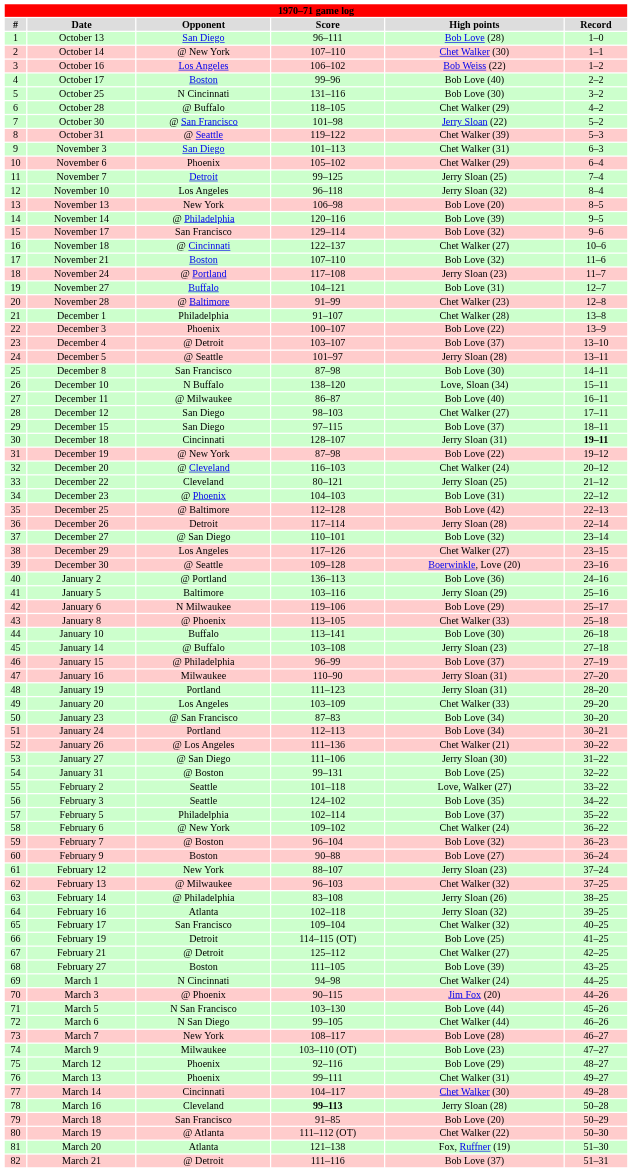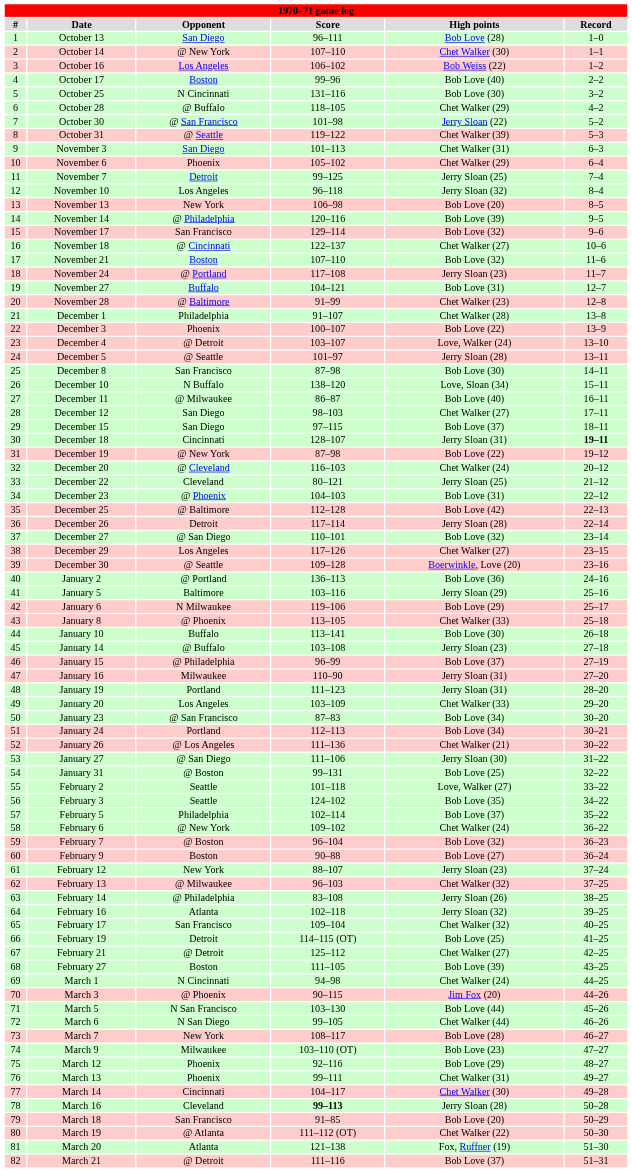 <table class="toccolours collapsible" width=50% style="clear:both; margin:1.5em auto; text-align:center">
 <tr>
 <th colspan=11 style="background:#FF0000; color:#000000;">1970–71 game log</th>
 </tr>
 <tr align="center" bgcolor="#dddddd">
 <td><strong>#</strong></td>
 <td><strong>Date</strong></td>
 <td><strong>Opponent</strong></td>
 <td><strong>Score</strong></td>
 <td><strong>High points</strong></td>
 <td><strong>Record</strong></td>
 </tr>
 <tr align="center" bgcolor="#ccffcc">
 <td>1</td>
 <td>October 13</td>
 <td><a href='#'>San Diego</a></td>
 <td>96–111</td>
 <td><a href='#'>Bob Love</a> (28)</td>
 <td>1–0</td>
 </tr>
 <tr align="center" bgcolor="#ffcccc">
 <td>2</td>
 <td>October 14</td>
 <td>@ New York</td>
 <td>107–110</td>
 <td><a href='#'>Chet Walker</a> (30)</td>
 <td>1–1</td>
 </tr>
 <tr align="center" bgcolor="#ffcccc">
 <td>3</td>
 <td>October 16</td>
 <td><a href='#'>Los Angeles</a></td>
 <td>106–102</td>
 <td><a href='#'>Bob Weiss</a> (22)</td>
 <td>1–2</td>
 </tr>
 <tr align="center" bgcolor="#ccffcc">
 <td>4</td>
 <td>October 17</td>
 <td><a href='#'>Boston</a></td>
 <td>99–96</td>
 <td>Bob Love (40)</td>
 <td>2–2</td>
 </tr>
 <tr align="center" bgcolor="#ccffcc">
 <td>5</td>
 <td>October 25</td>
 <td>N Cincinnati</td>
 <td>131–116</td>
 <td>Bob Love (30)</td>
 <td>3–2</td>
 </tr>
 <tr align="center" bgcolor="#ccffcc">
 <td>6</td>
 <td>October 28</td>
 <td>@ Buffalo</td>
 <td>118–105</td>
 <td>Chet Walker (29)</td>
 <td>4–2</td>
 </tr>
 <tr align="center" bgcolor="#ccffcc">
 <td>7</td>
 <td>October 30</td>
 <td>@ <a href='#'>San Francisco</a></td>
 <td>101–98</td>
 <td><a href='#'>Jerry Sloan</a> (22)</td>
 <td>5–2</td>
 </tr>
 <tr align="center" bgcolor="#ffcccc">
 <td>8</td>
 <td>October 31</td>
 <td>@ <a href='#'>Seattle</a></td>
 <td>119–122</td>
 <td>Chet Walker (39)</td>
 <td>5–3</td>
 </tr>
 <tr align="center" bgcolor="#ccffcc">
 <td>9</td>
 <td>November 3</td>
 <td><a href='#'>San Diego</a></td>
 <td>101–113</td>
 <td>Chet Walker (31)</td>
 <td>6–3</td>
 </tr>
 <tr align="center" bgcolor="#ffcccc">
 <td>10</td>
 <td>November 6</td>
 <td>Phoenix</td>
 <td>105–102</td>
 <td>Chet Walker (29)</td>
 <td>6–4</td>
 </tr>
 <tr align="center" bgcolor="#ccffcc">
 <td>11</td>
 <td>November 7</td>
 <td><a href='#'>Detroit</a></td>
 <td>99–125</td>
 <td>Jerry Sloan (25)</td>
 <td>7–4</td>
 </tr>
 <tr align="center" bgcolor="#ccffcc">
 <td>12</td>
 <td>November 10</td>
 <td>Los Angeles</td>
 <td>96–118</td>
 <td>Jerry Sloan (32)</td>
 <td>8–4</td>
 </tr>
 <tr align="center" bgcolor="#ffcccc">
 <td>13</td>
 <td>November 13</td>
 <td>New York</td>
 <td>106–98</td>
 <td>Bob Love (20)</td>
 <td>8–5</td>
 </tr>
 <tr align="center" bgcolor="#ccffcc">
 <td>14</td>
 <td>November 14</td>
 <td>@ <a href='#'>Philadelphia</a></td>
 <td>120–116</td>
 <td>Bob Love (39)</td>
 <td>9–5</td>
 </tr>
 <tr align="center" bgcolor="#ffcccc">
 <td>15</td>
 <td>November 17</td>
 <td>San Francisco</td>
 <td>129–114</td>
 <td>Bob Love (32)</td>
 <td>9–6</td>
 </tr>
 <tr align="center" bgcolor="#ccffcc">
 <td>16</td>
 <td>November 18</td>
 <td>@ <a href='#'>Cincinnati</a></td>
 <td>122–137</td>
 <td>Chet Walker (27)</td>
 <td>10–6</td>
 </tr>
 <tr align="center" bgcolor="#ccffcc">
 <td>17</td>
 <td>November 21</td>
 <td><a href='#'>Boston</a></td>
 <td>107–110</td>
 <td>Bob Love (32)</td>
 <td>11–6</td>
 </tr>
 <tr align="center" bgcolor="#ffcccc">
 <td>18</td>
 <td>November 24</td>
 <td>@ <a href='#'>Portland</a></td>
 <td>117–108</td>
 <td>Jerry Sloan (23)</td>
 <td>11–7</td>
 </tr>
 <tr align="center" bgcolor="#ccffcc">
 <td>19</td>
 <td>November 27</td>
 <td><a href='#'>Buffalo</a></td>
 <td>104–121</td>
 <td>Bob Love (31)</td>
 <td>12–7</td>
 </tr>
 <tr align="center" bgcolor="#ffcccc">
 <td>20</td>
 <td>November 28</td>
 <td>@ <a href='#'>Baltimore</a></td>
 <td>91–99</td>
 <td>Chet Walker (23)</td>
 <td>12–8</td>
 </tr>
 <tr align="center" bgcolor="#ccffcc">
 <td>21</td>
 <td>December 1</td>
 <td>Philadelphia</td>
 <td>91–107</td>
 <td>Chet Walker (28)</td>
 <td>13–8</td>
 </tr>
 <tr align="center" bgcolor="#ffcccc">
 <td>22</td>
 <td>December 3</td>
 <td>Phoenix</td>
 <td>100–107</td>
 <td>Bob Love (22)</td>
 <td>13–9</td>
 </tr>
 <tr align="center" bgcolor="#ffcccc">
 <td>23</td>
 <td>December 4</td>
 <td>@ Detroit</td>
 <td>103–107</td>
-<td>Bob Love (37)</td>
+<td>Love, Walker (24)</td>
 <td>13–10</td>
 </tr>
 <tr align="center" bgcolor="#ffcccc">
 <td>24</td>
 <td>December 5</td>
 <td>@ Seattle</td>
 <td>101–97</td>
 <td>Jerry Sloan (28)</td>
 <td>13–11</td>
 </tr>
 <tr align="center" bgcolor="#ccffcc">
 <td>25</td>
 <td>December 8</td>
 <td>San Francisco</td>
 <td>87–98</td>
 <td>Bob Love (30)</td>
 <td>14–11</td>
 </tr>
 <tr align="center" bgcolor="#ccffcc">
 <td>26</td>
 <td>December 10</td>
 <td>N Buffalo</td>
 <td>138–120</td>
 <td>Love, Sloan (34)</td>
 <td>15–11</td>
 </tr>
 <tr align="center" bgcolor="#ccffcc">
 <td>27</td>
 <td>December 11</td>
 <td>@ Milwaukee</td>
 <td>86–87</td>
 <td>Bob Love (40)</td>
 <td>16–11</td>
 </tr>
 <tr align="center" bgcolor="#ccffcc">
 <td>28</td>
 <td>December 12</td>
 <td>San Diego</td>
 <td>98–103</td>
 <td>Chet Walker (27)</td>
 <td>17–11</td>
 </tr>
 <tr align="center" bgcolor="#ccffcc">
 <td>29</td>
 <td>December 15</td>
 <td>San Diego</td>
 <td>97–115</td>
 <td>Bob Love (37)</td>
 <td>18–11</td>
 </tr>
 <tr align="center" bgcolor="#ccffcc">
 <td>30</td>
 <td>December 18</td>
 <td>Cincinnati</td>
 <td>128–107</td>
 <td>Jerry Sloan (31)</td>
 <td><strong>19–11</strong></td>
 </tr>
 <tr align="center" bgcolor="#ffcccc">
 <td>31</td>
 <td>December 19</td>
 <td>@ New York</td>
 <td>87–98</td>
 <td>Bob Love (22)</td>
 <td>19–12</td>
 </tr>
 <tr align="center" bgcolor="#ccffcc">
 <td>32</td>
 <td>December 20</td>
 <td>@ <a href='#'>Cleveland</a></td>
 <td>116–103</td>
 <td>Chet Walker (24)</td>
 <td>20–12</td>
 </tr>
 <tr align="center" bgcolor="#ccffcc">
 <td>33</td>
 <td>December 22</td>
 <td>Cleveland</td>
 <td>80–121</td>
 <td>Jerry Sloan (25)</td>
 <td>21–12</td>
 </tr>
 <tr align="center" bgcolor="#ccffcc">
 <td>34</td>
 <td>December 23</td>
 <td>@ <a href='#'>Phoenix</a></td>
 <td>104–103</td>
 <td>Bob Love (31)</td>
 <td>22–12</td>
 </tr>
 <tr align="center" bgcolor="#ffcccc">
 <td>35</td>
 <td>December 25</td>
 <td>@ Baltimore</td>
 <td>112–128</td>
 <td>Bob Love (42)</td>
 <td>22–13</td>
 </tr>
 <tr align="center" bgcolor="#ffcccc">
 <td>36</td>
 <td>December 26</td>
 <td>Detroit</td>
 <td>117–114</td>
 <td>Jerry Sloan (28)</td>
 <td>22–14</td>
 </tr>
 <tr align="center" bgcolor="#ccffcc">
 <td>37</td>
 <td>December 27</td>
 <td>@ San Diego</td>
 <td>110–101</td>
 <td>Bob Love (32)</td>
 <td>23–14</td>
 </tr>
 <tr align="center" bgcolor="#ffcccc">
 <td>38</td>
 <td>December 29</td>
 <td>Los Angeles</td>
 <td>117–126</td>
 <td>Chet Walker (27)</td>
 <td>23–15</td>
 </tr>
 <tr align="center" bgcolor="#ffcccc">
 <td>39</td>
 <td>December 30</td>
 <td>@ Seattle</td>
 <td>109–128</td>
 <td><a href='#'>Boerwinkle</a>, Love (20)</td>
 <td>23–16</td>
 </tr>
 <tr align="center" bgcolor="#ccffcc">
 <td>40</td>
 <td>January 2</td>
 <td>@ Portland</td>
 <td>136–113</td>
 <td>Bob Love (36)</td>
 <td>24–16</td>
 </tr>
 <tr align="center" bgcolor="#ccffcc">
 <td>41</td>
 <td>January 5</td>
 <td>Baltimore</td>
 <td>103–116</td>
 <td>Jerry Sloan (29)</td>
 <td>25–16</td>
 </tr>
 <tr align="center" bgcolor="#ffcccc">
 <td>42</td>
 <td>January 6</td>
 <td>N Milwaukee</td>
 <td>119–106</td>
 <td>Bob Love (29)</td>
 <td>25–17</td>
 </tr>
 <tr align="center" bgcolor="#ffcccc">
 <td>43</td>
 <td>January 8</td>
 <td>@ Phoenix</td>
 <td>113–105</td>
 <td>Chet Walker (33)</td>
 <td>25–18</td>
 </tr>
 <tr align="center" bgcolor="#ccffcc">
 <td>44</td>
 <td>January 10</td>
 <td>Buffalo</td>
 <td>113–141</td>
 <td>Bob Love (30)</td>
 <td>26–18</td>
 </tr>
 <tr align="center" bgcolor="#ccffcc">
 <td>45</td>
 <td>January 14</td>
 <td>@ Buffalo</td>
 <td>103–108</td>
 <td>Jerry Sloan (23)</td>
 <td>27–18</td>
 </tr>
 <tr align="center" bgcolor="#ffcccc">
 <td>46</td>
 <td>January 15</td>
 <td>@ Philadelphia</td>
 <td>96–99</td>
 <td>Bob Love (37)</td>
 <td>27–19</td>
 </tr>
 <tr align="center" bgcolor="#ffcccc">
 <td>47</td>
 <td>January 16</td>
 <td>Milwaukee</td>
 <td>110–90</td>
 <td>Jerry Sloan (31)</td>
 <td>27–20</td>
 </tr>
 <tr align="center" bgcolor="#ccffcc">
 <td>48</td>
 <td>January 19</td>
 <td>Portland</td>
 <td>111–123</td>
 <td>Jerry Sloan (31)</td>
 <td>28–20</td>
 </tr>
 <tr align="center" bgcolor="#ccffcc">
 <td>49</td>
 <td>January 20</td>
 <td>Los Angeles</td>
 <td>103–109</td>
 <td>Chet Walker (33)</td>
 <td>29–20</td>
 </tr>
 <tr align="center" bgcolor="#ccffcc">
 <td>50</td>
 <td>January 23</td>
 <td>@ San Francisco</td>
 <td>87–83</td>
 <td>Bob Love (34)</td>
 <td>30–20</td>
 </tr>
 <tr align="center" bgcolor="#ffcccc">
 <td>51</td>
 <td>January 24</td>
 <td>Portland</td>
 <td>112–113</td>
 <td>Bob Love (34)</td>
 <td>30–21</td>
 </tr>
 <tr align="center" bgcolor="#ffcccc">
 <td>52</td>
 <td>January 26</td>
 <td>@ Los Angeles</td>
 <td>111–136</td>
 <td>Chet Walker (21)</td>
 <td>30–22</td>
 </tr>
 <tr align="center" bgcolor="#ccffcc">
 <td>53</td>
 <td>January 27</td>
 <td>@ San Diego</td>
 <td>111–106</td>
 <td>Jerry Sloan (30)</td>
 <td>31–22</td>
 </tr>
 <tr align="center" bgcolor="#ccffcc">
 <td>54</td>
 <td>January 31</td>
 <td>@ Boston</td>
 <td>99–131</td>
 <td>Bob Love (25)</td>
 <td>32–22</td>
 </tr>
 <tr align="center" bgcolor="#ccffcc">
 <td>55</td>
 <td>February 2</td>
 <td>Seattle</td>
 <td>101–118</td>
 <td>Love, Walker (27)</td>
 <td>33–22</td>
 </tr>
 <tr align="center" bgcolor="#ccffcc">
 <td>56</td>
 <td>February 3</td>
 <td>Seattle</td>
 <td>124–102</td>
 <td>Bob Love (35)</td>
 <td>34–22</td>
 </tr>
 <tr align="center" bgcolor="#ccffcc">
 <td>57</td>
 <td>February 5</td>
 <td>Philadelphia</td>
 <td>102–114</td>
 <td>Bob Love (37)</td>
 <td>35–22</td>
 </tr>
 <tr align="center" bgcolor="#ccffcc">
 <td>58</td>
 <td>February 6</td>
 <td>@ New York</td>
 <td>109–102</td>
 <td>Chet Walker (24)</td>
 <td>36–22</td>
 </tr>
 <tr align="center" bgcolor="#ffcccc">
 <td>59</td>
 <td>February 7</td>
 <td>@ Boston</td>
 <td>96–104</td>
 <td>Bob Love (32)</td>
 <td>36–23</td>
 </tr>
 <tr align="center" bgcolor="#ffcccc">
 <td>60</td>
 <td>February 9</td>
 <td>Boston</td>
 <td>90–88</td>
 <td>Bob Love (27)</td>
 <td>36–24</td>
 </tr>
 <tr align="center" bgcolor="#ccffcc">
 <td>61</td>
 <td>February 12</td>
 <td>New York</td>
 <td>88–107</td>
 <td>Jerry Sloan (23)</td>
 <td>37–24</td>
 </tr>
 <tr align="center" bgcolor="#ffcccc">
 <td>62</td>
 <td>February 13</td>
 <td>@ Milwaukee</td>
 <td>96–103</td>
 <td>Chet Walker (32)</td>
 <td>37–25</td>
 </tr>
 <tr align="center" bgcolor="#ccffcc">
 <td>63</td>
 <td>February 14</td>
 <td>@ Philadelphia</td>
 <td>83–108</td>
 <td>Jerry Sloan (26)</td>
 <td>38–25</td>
 </tr>
 <tr align="center" bgcolor="#ccffcc">
 <td>64</td>
 <td>February 16</td>
 <td>Atlanta</td>
 <td>102–118</td>
 <td>Jerry Sloan (32)</td>
 <td>39–25</td>
 </tr>
 <tr align="center" bgcolor="#ccffcc">
 <td>65</td>
 <td>February 17</td>
 <td>San Francisco</td>
 <td>109–104</td>
 <td>Chet Walker (32)</td>
 <td>40–25</td>
 </tr>
 <tr align="center" bgcolor="#ccffcc">
 <td>66</td>
 <td>February 19</td>
 <td>Detroit</td>
 <td>114–115 (OT)</td>
 <td>Bob Love (25)</td>
 <td>41–25</td>
 </tr>
 <tr align="center" bgcolor="#ccffcc">
 <td>67</td>
 <td>February 21</td>
 <td>@ Detroit</td>
 <td>125–112</td>
 <td>Chet Walker (27)</td>
 <td>42–25</td>
 </tr>
 <tr align="center" bgcolor="#ccffcc">
 <td>68</td>
 <td>February 27</td>
 <td>Boston</td>
 <td>111–105</td>
 <td>Bob Love (39)</td>
 <td>43–25</td>
 </tr>
 <tr align="center" bgcolor="#ccffcc">
 <td>69</td>
 <td>March 1</td>
 <td>N Cincinnati</td>
 <td>94–98</td>
 <td>Chet Walker (24)</td>
 <td>44–25</td>
 </tr>
 <tr align="center" bgcolor="#ffcccc">
 <td>70</td>
 <td>March 3</td>
 <td>@ Phoenix</td>
 <td>90–115</td>
 <td><a href='#'>Jim Fox</a> (20)</td>
 <td>44–26</td>
 </tr>
 <tr align="center" bgcolor="#ccffcc">
 <td>71</td>
 <td>March 5</td>
 <td>N San Francisco</td>
 <td>103–130</td>
 <td>Bob Love (44)</td>
 <td>45–26</td>
 </tr>
 <tr align="center" bgcolor="#ccffcc">
 <td>72</td>
 <td>March 6</td>
 <td>N San Diego</td>
 <td>99–105</td>
 <td>Chet Walker (44)</td>
 <td>46–26</td>
 </tr>
 <tr align="center" bgcolor="#ffcccc">
 <td>73</td>
 <td>March 7</td>
 <td>New York</td>
 <td>108–117</td>
 <td>Bob Love (28)</td>
 <td>46–27</td>
 </tr>
 <tr align="center" bgcolor="#ccffcc">
 <td>74</td>
 <td>March 9</td>
 <td>Milwaukee</td>
 <td>103–110 (OT)</td>
 <td>Bob Love (23)</td>
 <td>47–27</td>
 </tr>
 <tr align="center" bgcolor="#ccffcc">
 <td>75</td>
 <td>March 12</td>
 <td>Phoenix</td>
 <td>92–116</td>
 <td>Bob Love (29)</td>
 <td>48–27</td>
 </tr>
 <tr align="center" bgcolor="#ccffcc">
 <td>76</td>
 <td>March 13</td>
 <td>Phoenix</td>
 <td>99–111</td>
 <td>Chet Walker (31)</td>
 <td>49–27</td>
 </tr>
 <tr align="center" bgcolor="#ffcccc">
 <td>77</td>
 <td>March 14</td>
 <td>Cincinnati</td>
 <td>104–117</td>
 <td><a href='#'>Chet Walker</a> (30)</td>
 <td>49–28</td>
 </tr>
 <tr align="center" bgcolor="#ccffcc">
 <td>78</td>
 <td>March 16</td>
 <td>Cleveland</td>
 <td><strong>99–113</strong></td>
 <td>Jerry Sloan (28)</td>
 <td>50–28</td>
 </tr>
 <tr align="center" bgcolor="#ffcccc">
 <td>79</td>
 <td>March 18</td>
 <td>San Francisco</td>
 <td>91–85</td>
 <td>Bob Love (20)</td>
 <td>50–29</td>
 </tr>
 <tr align="center" bgcolor="#ffcccc">
 <td>80</td>
 <td>March 19</td>
 <td>@ Atlanta</td>
 <td>111–112 (OT)</td>
 <td>Chet Walker (22)</td>
 <td>50–30</td>
 </tr>
 <tr align="center" bgcolor="#ccffcc">
 <td>81</td>
 <td>March 20</td>
 <td>Atlanta</td>
 <td>121–138</td>
 <td>Fox, <a href='#'>Ruffner</a> (19)</td>
 <td>51–30</td>
 </tr>
 <tr align="center" bgcolor="#ffcccc">
 <td>82</td>
 <td>March 21</td>
 <td>@ Detroit</td>
 <td>111–116</td>
 <td>Bob Love (37)</td>
 <td>51–31</td>
 </tr>
 </table>
